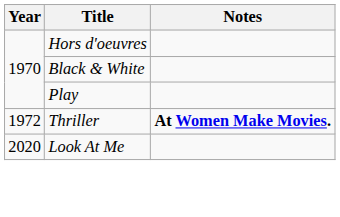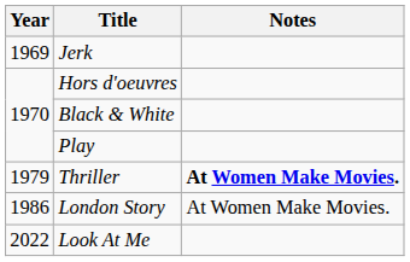 <table class="wikitable">
 <tr>
 <th>Year</th>
 <th>Title</th>
 <th>Notes</th>
+</tr>
+<tr>
+<td>1969</td>
+<td><em>Jerk</em></td>
+<td></td>
 </tr>
 <tr>
 <td rowspan=3>1970</td>
 <td><em>Hors d'oeuvres</em></td>
 <td></td>
 </tr>
 <tr>
 <td><em>Black & White</em></td>
 <td></td>
 </tr>
 <tr>
 <td><em>Play</em></td>
 <td></td>
 </tr>
 <tr>
-<td>1972</td>
+<td>1979</td>
 <td><em>Thriller</em></td>
 <td><strong>At <a href='#'>Women Make Movies</a>.</strong></td>
 </tr>
 <tr>
-<td>2020</td>
+<td>1986</td>
+<td><em>London Story</em></td>
+<td>At Women Make Movies.</td>
+</tr>
+<tr>
+<td>2022</td>
 <td><em>Look At Me</em></td>
 <td></td>
 </tr>
 </table>
